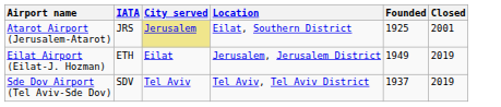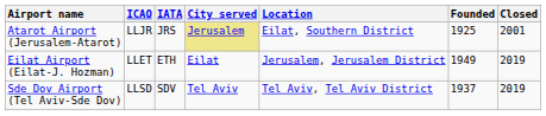 <table class="wikitable sortable">
 <tr valign=baseline>
 <th style="text-align:left;">Airport name</th>
+<th style="text-align:left;"><a href='#'>ICAO</a></th>
 <th style="text-align:left;"><a href='#'>IATA</a></th>
 <th style="text-align:left;"><a href='#'>City served</a></th>
 <th style="text-align:left;"><a href='#'>Location</a></th>
 <th style="text-align:left;">Founded</th>
 <th style="text-align:left;">Closed</th>
 </tr>
 <tr valign=top>
 <td><a href='#'>Atarot Airport</a><br>(Jerusalem-Atarot)</td>
+<td>LLJR</td>
 <td>JRS</td>
 <td style="background: khaki;"><a href='#'>Jerusalem</a></td>
 <td><a href='#'>Eilat</a>, <a href='#'>Southern District</a></td>
 <td>1925</td>
 <td>2001</td>
 </tr>
 <tr valign=top>
 <td><a href='#'>Eilat Airport</a><br>(Eilat-J. Hozman)</td>
+<td>LLET</td>
 <td>ETH</td>
 <td><a href='#'>Eilat</a></td>
 <td><a href='#'>Jerusalem</a>, <a href='#'>Jerusalem District</a></td>
 <td>1949</td>
 <td>2019</td>
 </tr>
 <tr valign=top>
 <td><a href='#'>Sde Dov Airport</a><br>(Tel Aviv-Sde Dov)</td>
+<td>LLSD</td>
 <td>SDV</td>
 <td><a href='#'>Tel Aviv</a></td>
 <td><a href='#'>Tel Aviv</a>, <a href='#'>Tel Aviv District</a></td>
 <td>1937</td>
 <td>2019</td>
 </tr>
 </table>
